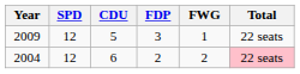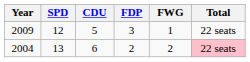 <table class="wikitable" width="350">
 <tr>
 <th>Year</th>
 <th><a href='#'>SPD</a></th>
 <th><a href='#'>CDU</a></th>
 <th><a href='#'>FDP</a></th>
 <th>FWG</th>
 <th>Total</th>
 </tr>
 <tr align="center">
 <td>2009</td>
 <td>12</td>
 <td>5</td>
 <td>3</td>
 <td>1</td>
 <td>22 seats</td>
 </tr>
 <tr align="center">
 <td>2004</td>
-<td>12</td>
+<td>13</td>
 <td>6</td>
 <td>2</td>
 <td>2</td>
 <td style="background: pink;">22 seats</td>
 </tr>
 </table>
